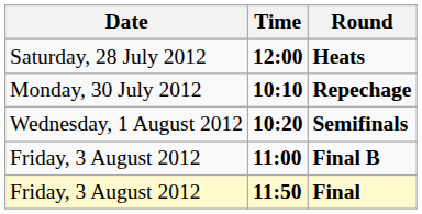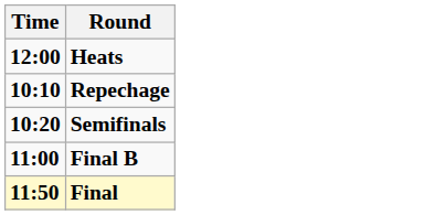 <table class="wikitable">
 <tr>
-<th>Date</th>
 <th>Time</th>
 <th>Round</th>
 </tr>
 <tr>
-<td>Saturday, 28 July 2012</td>
 <td><strong>12:00</strong></td>
 <td><strong>Heats</strong></td>
 </tr>
 <tr>
-<td>Monday, 30 July 2012</td>
 <td><strong>10:10</strong></td>
 <td><strong>Repechage</strong></td>
 </tr>
 <tr>
-<td>Wednesday, 1 August 2012</td>
 <td><strong>10:20</strong></td>
 <td><strong>Semifinals</strong></td>
 </tr>
 <tr>
-<td>Friday, 3 August 2012</td>
 <td><strong>11:00</strong></td>
 <td><strong>Final B</strong></td>
 </tr>
 <tr>
-<td style=background:lemonchiffon>Friday, 3 August 2012</td>
 <td style=background:lemonchiffon><strong>11:50</strong></td>
 <td style=background:lemonchiffon><strong>Final</strong></td>
 </tr>
 </table>
